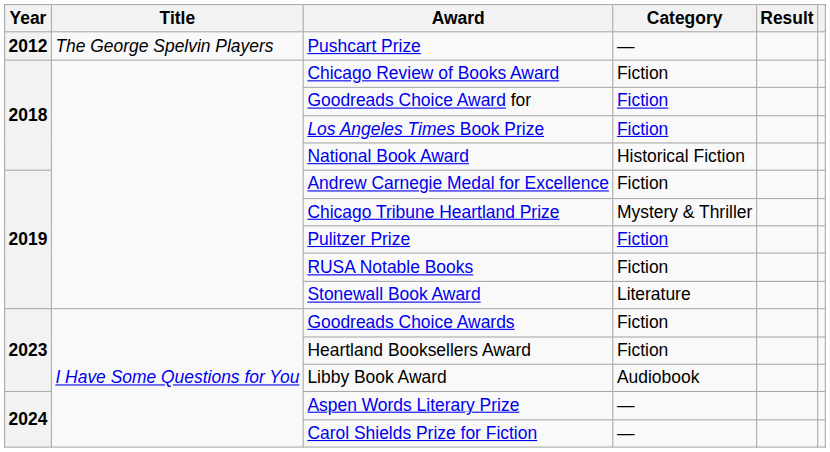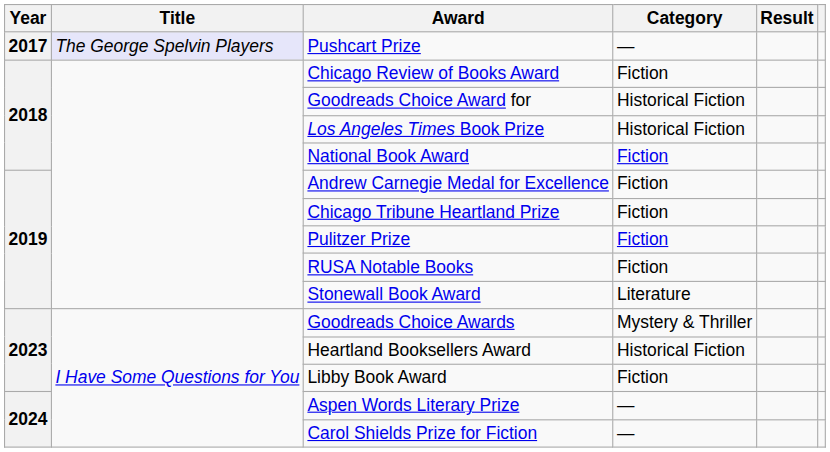 <table class="wikitable sortable">
 <tr>
 <th>Year</th>
 <th>Title</th>
 <th>Award</th>
 <th>Category</th>
 <th>Result</th>
 <th></th>
 </tr>
 <tr>
-<th>2012</th>
-<td><em>The George Spelvin Players</em></td>
+<th>2017</th>
+<td style="background: lavender;"><em>The George Spelvin Players</em></td>
 <td><a href='#'>Pushcart Prize</a></td>
 <td>—</td>
 <td></td>
 <td></td>
 </tr>
 <tr>
 <th rowspan="4">2018</th>
 <td rowspan="9"></td>
 <td><a href='#'>Chicago Review of Books Award</a></td>
 <td>Fiction</td>
 <td></td>
 <td></td>
 </tr>
 <tr>
 <td><a href='#'>Goodreads Choice Award</a> for</td>
-<td><a href='#'>Fiction</a></td>
+<td>Historical Fiction</td>
 <td></td>
 <td></td>
 </tr>
 <tr>
 <td><a href='#'><em>Los Angeles Times</em> Book Prize</a></td>
-<td><a href='#'>Fiction</a></td>
+<td>Historical Fiction</td>
 <td></td>
 <td></td>
 </tr>
 <tr>
 <td><a href='#'>National Book Award</a></td>
-<td>Historical Fiction</td>
+<td><a href='#'>Fiction</a></td>
 <td></td>
 <td></td>
 </tr>
 <tr>
 <th rowspan="5">2019</th>
 <td><a href='#'>Andrew Carnegie Medal for Excellence</a></td>
 <td>Fiction</td>
 <td></td>
 <td></td>
 </tr>
 <tr>
 <td><a href='#'>Chicago Tribune Heartland Prize</a></td>
-<td>Mystery & Thriller</td>
+<td>Fiction</td>
 <td></td>
 <td></td>
 </tr>
 <tr>
 <td><a href='#'>Pulitzer Prize</a></td>
 <td><a href='#'>Fiction</a></td>
 <td></td>
 <td></td>
 </tr>
 <tr>
 <td><a href='#'>RUSA Notable Books</a></td>
 <td>Fiction</td>
 <td></td>
 <td></td>
 </tr>
 <tr>
 <td><a href='#'>Stonewall Book Award</a></td>
 <td>Literature</td>
 <td></td>
 <td></td>
 </tr>
 <tr>
 <th rowspan="3">2023</th>
 <td rowspan="5"><em><a href='#'>I Have Some Questions for You</a></em></td>
 <td><a href='#'>Goodreads Choice Awards</a></td>
-<td>Fiction</td>
+<td>Mystery & Thriller</td>
 <td></td>
 <td></td>
 </tr>
 <tr>
 <td>Heartland Booksellers Award</td>
-<td>Fiction</td>
+<td>Historical Fiction</td>
 <td></td>
 <td></td>
 </tr>
 <tr>
 <td>Libby Book Award</td>
-<td>Audiobook</td>
+<td>Fiction</td>
 <td></td>
 <td></td>
 </tr>
 <tr>
 <th rowspan="2">2024</th>
 <td><a href='#'>Aspen Words Literary Prize</a></td>
 <td>—</td>
 <td></td>
 <td></td>
 </tr>
 <tr>
 <td><a href='#'>Carol Shields Prize for Fiction</a></td>
 <td>—</td>
 <td></td>
 <td></td>
 </tr>
 </table>
